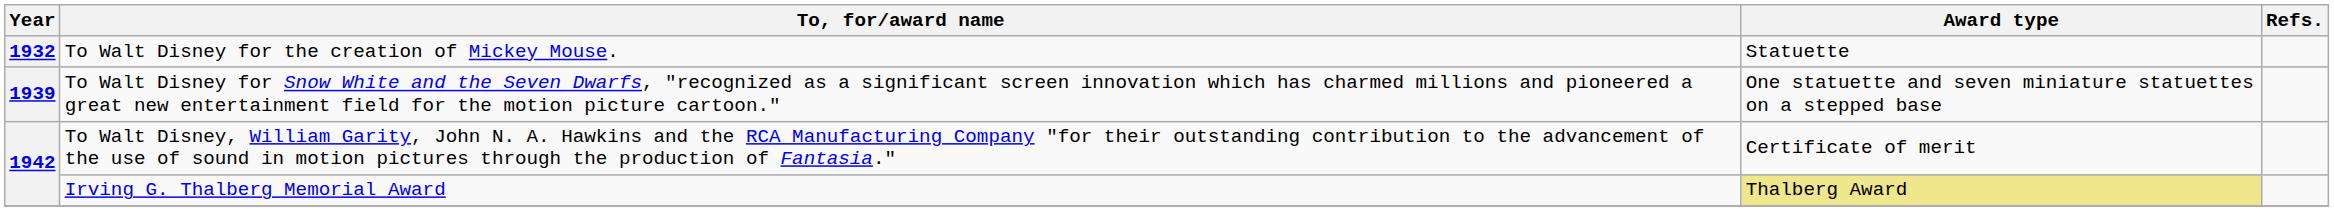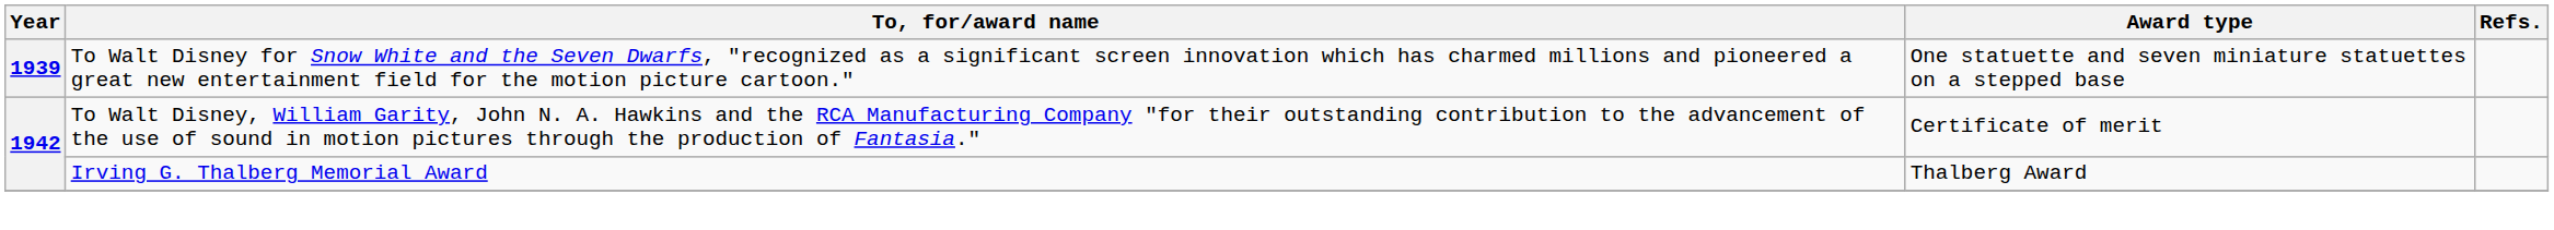 <table class="wikitable plainrowheaders sortable">
 <tr>
 <th scope=col>Year</th>
 <th scope=col class="unsortable" style="text-align:center;">To, for/award name</th>
 <th scope=col>Award type</th>
 <th scope=col class="unsortable" style="text-align:center;">Refs.</th>
-</tr>
-<tr>
-<th scope=row style="text-align:center;"><a href='#'>1932<br></a></th>
-<td>To Walt Disney for the creation of <a href='#'>Mickey Mouse</a>.</td>
-<td>Statuette</td>
-<td></td>
 </tr>
 <tr>
 <th scope=row style="text-align:center;"><a href='#'>1939<br></a></th>
 <td>To Walt Disney for <em><a href='#'>Snow White and the Seven Dwarfs</a></em>, "recognized as a significant screen innovation which has charmed millions and pioneered a great new entertainment field for the motion picture cartoon."</td>
 <td>One statuette and seven miniature statuettes on a stepped base</td>
 <td></td>
 </tr>
 <tr>
 <th scope=rowgroup style="text-align:center;" rowspan=2><a href='#'>1942<br></a></th>
 <td>To Walt Disney, <a href='#'>William Garity</a>, John N. A. Hawkins and the <a href='#'>RCA Manufacturing Company</a> "for their outstanding contribution to the advancement of the use of sound in motion pictures through the production of <em><a href='#'>Fantasia</a></em>."</td>
 <td>Certificate of merit</td>
 <td></td>
 </tr>
 <tr>
 <td><a href='#'>Irving G. Thalberg Memorial Award</a></td>
-<td style="background: khaki;">Thalberg Award</td>
+<td>Thalberg Award</td>
 <td></td>
 </tr>
 <tr>
 </tr>
 </table>
